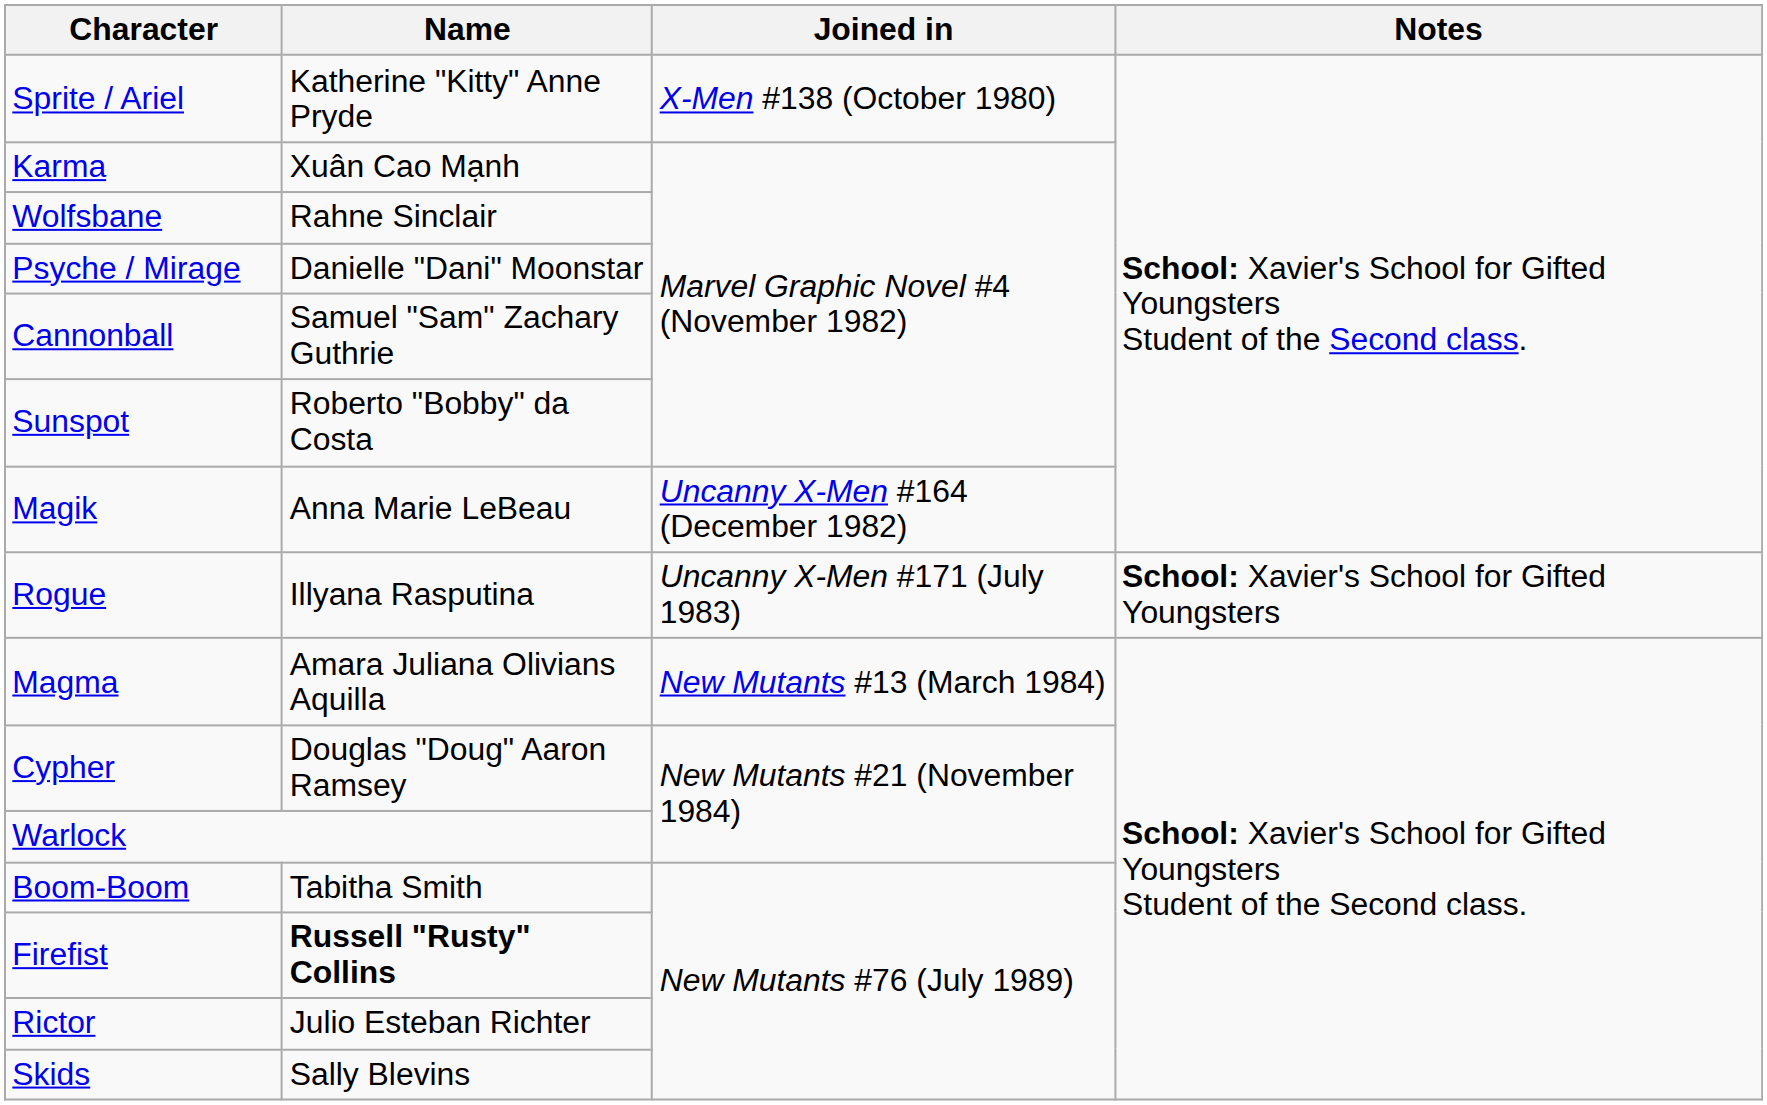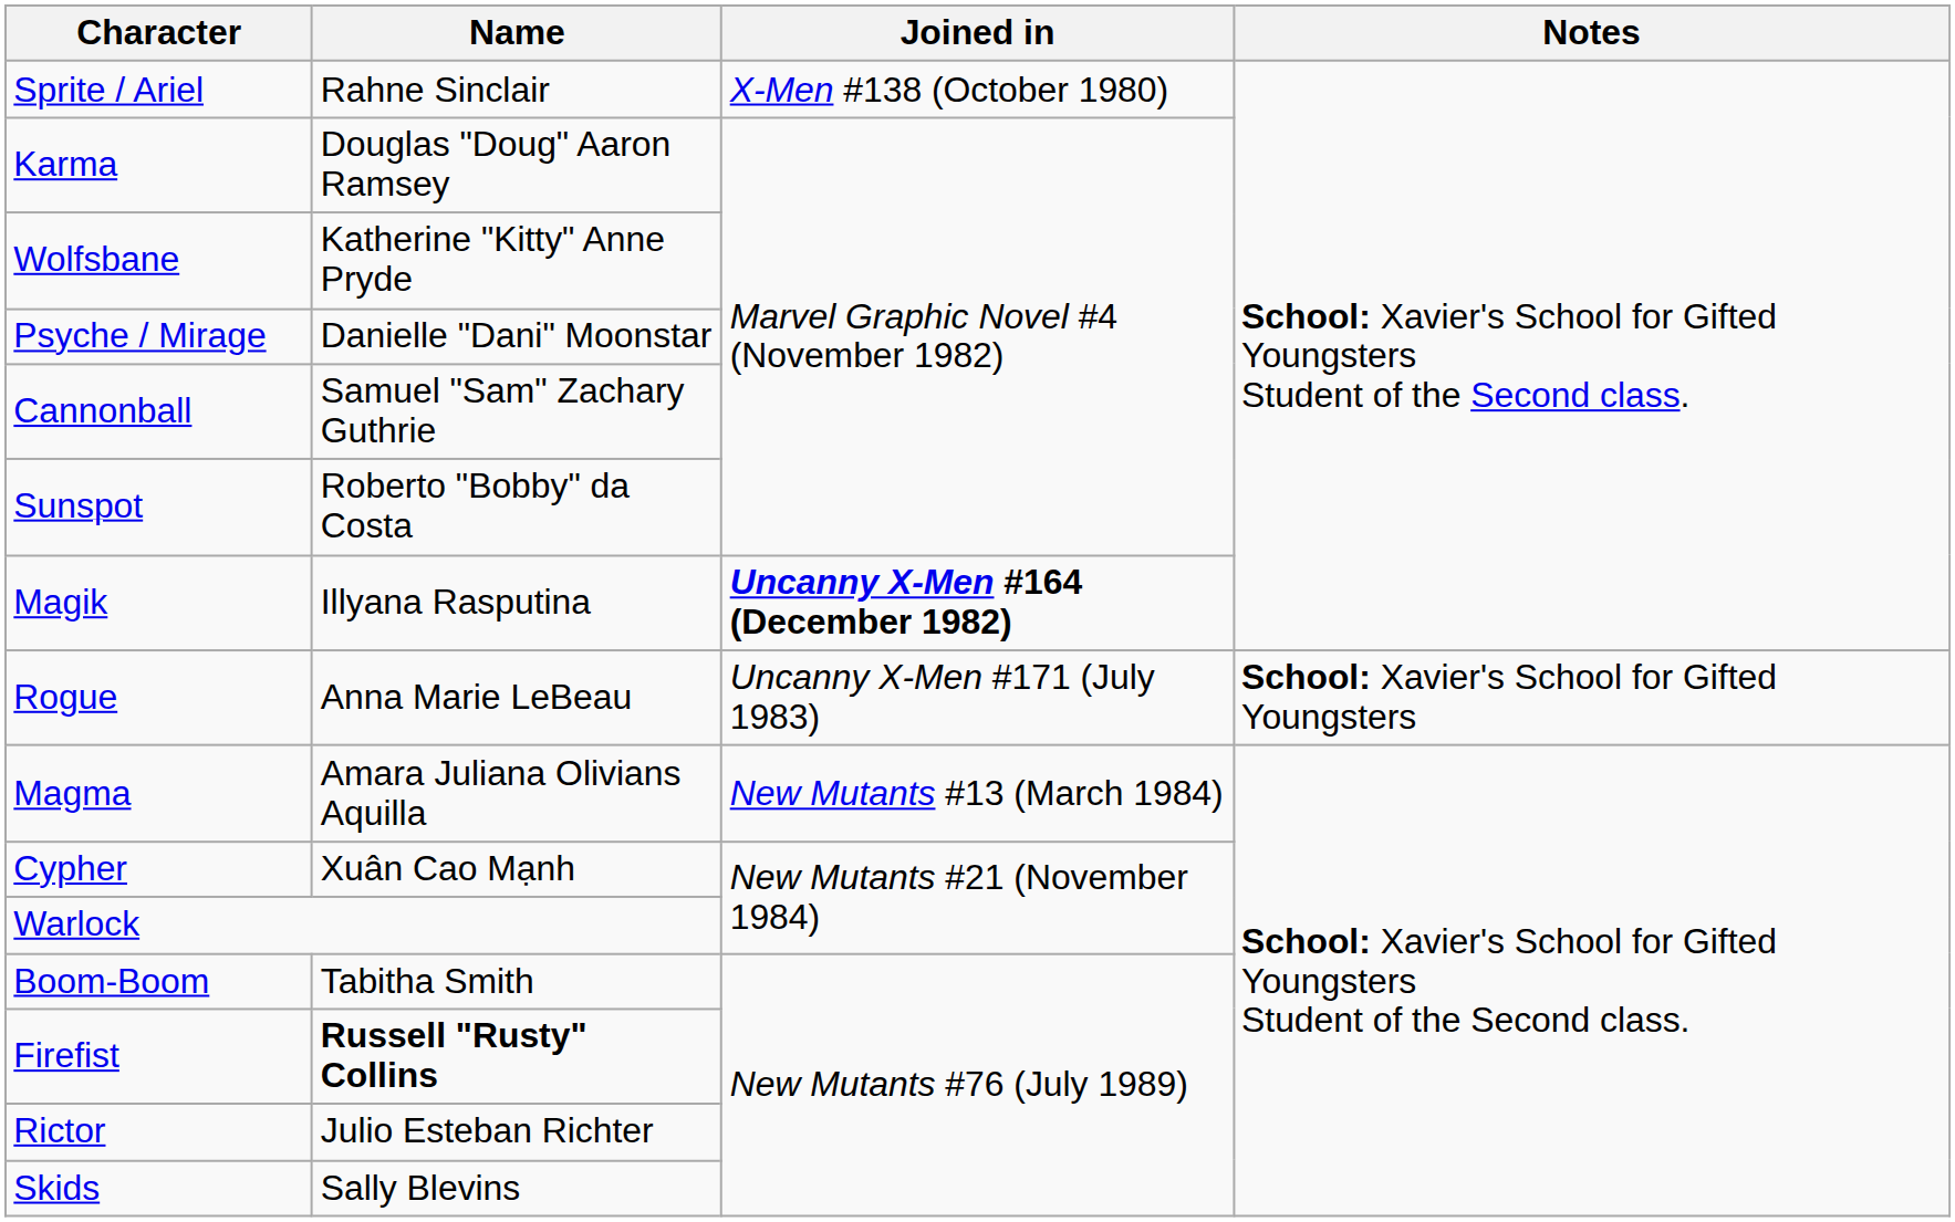 <table class="wikitable sortable" style="width:100%;">
 <tr>
 <th style="width:15%;">Character</th>
 <th style="width:20%;">Name</th>
 <th style="width:25%;">Joined in</th>
 <th style="width:35%;">Notes</th>
 </tr>
 <tr>
 <td><a href='#'>Sprite / Ariel</a></td>
-<td>Katherine "Kitty" Anne Pryde</td>
+<td>Rahne Sinclair</td>
 <td><em><a href='#'>X-Men</a></em> #138 (October 1980)</td>
 <td rowspan=7><strong>School:</strong> Xavier's School for Gifted Youngsters<br>Student of the <a href='#'>Second class</a>.</td>
 </tr>
 <tr>
 <td><a href='#'>Karma</a></td>
-<td>Xuân Cao Mạnh</td>
+<td>Douglas "Doug" Aaron Ramsey</td>
 <td rowspan=5><em>Marvel Graphic Novel</em> #4 (November 1982)</td>
 </tr>
 <tr>
 <td><a href='#'>Wolfsbane</a></td>
-<td>Rahne Sinclair</td>
+<td>Katherine "Kitty" Anne Pryde</td>
 </tr>
 <tr>
 <td><a href='#'>Psyche / Mirage</a></td>
 <td>Danielle "Dani" Moonstar</td>
 </tr>
 <tr>
 <td><a href='#'>Cannonball</a></td>
 <td>Samuel "Sam" Zachary Guthrie</td>
 </tr>
 <tr>
 <td><a href='#'>Sunspot</a></td>
 <td>Roberto "Bobby" da Costa</td>
 </tr>
 <tr>
 <td><a href='#'>Magik</a></td>
-<td>Anna Marie LeBeau</td>
-<td><em><a href='#'>Uncanny X-Men</a></em> #164 (December 1982)</td>
+<td>Illyana Rasputina</td>
+<td><strong><em><a href='#'>Uncanny X-Men</a></em> #164 (December 1982)</strong></td>
 </tr>
 <tr>
 <td><a href='#'>Rogue</a></td>
-<td>Illyana Rasputina</td>
+<td>Anna Marie LeBeau</td>
 <td><em>Uncanny X-Men</em> #171 (July 1983)</td>
 <td><strong>School:</strong> Xavier's School for Gifted Youngsters</td>
 </tr>
 <tr>
 <td><a href='#'>Magma</a></td>
 <td>Amara Juliana Olivians Aquilla</td>
 <td><em><a href='#'>New Mutants</a></em> #13 (March 1984)</td>
 <td rowspan=7><strong>School:</strong> Xavier's School for Gifted Youngsters<br>Student of the Second class.</td>
 </tr>
 <tr>
 <td><a href='#'>Cypher</a></td>
-<td>Douglas "Doug" Aaron Ramsey</td>
+<td>Xuân Cao Mạnh</td>
 <td rowspan=2><em>New Mutants</em> #21 (November 1984)</td>
 </tr>
 <tr>
 <td colspan=2><a href='#'>Warlock</a></td>
 </tr>
 <tr>
 <td><a href='#'>Boom-Boom</a></td>
 <td>Tabitha Smith</td>
 <td rowspan=4><em>New Mutants</em> #76 (July 1989)</td>
 </tr>
 <tr>
 <td><a href='#'>Firefist</a></td>
 <td><strong>Russell "Rusty" Collins</strong></td>
 </tr>
 <tr>
 <td><a href='#'>Rictor</a></td>
 <td>Julio Esteban Richter</td>
 </tr>
 <tr>
 <td><a href='#'>Skids</a></td>
 <td>Sally Blevins</td>
 </tr>
 </table>
